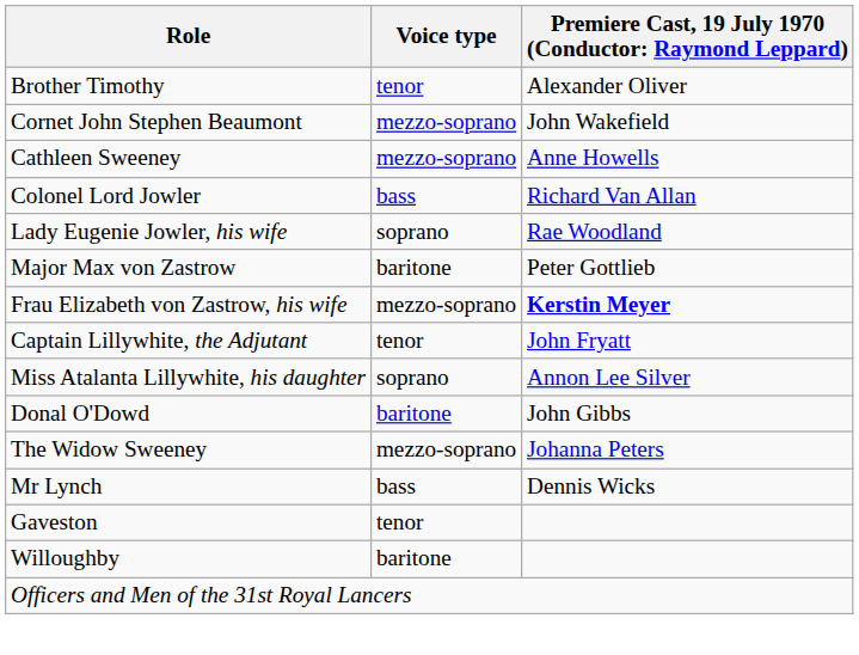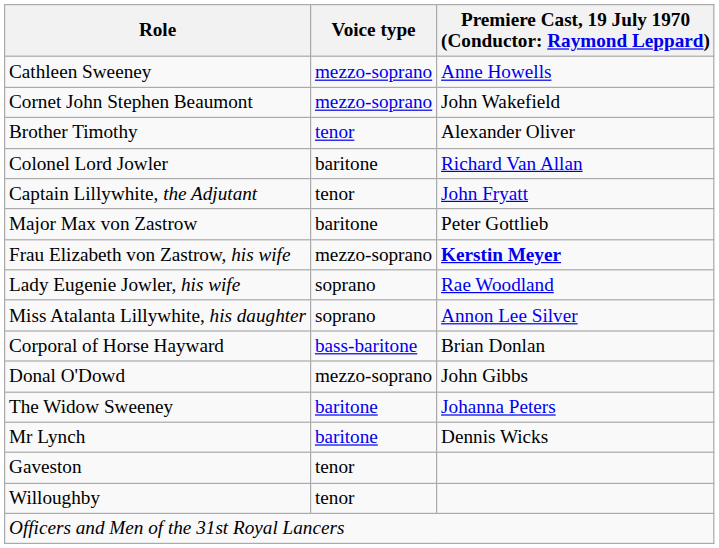 <table class="wikitable">
 <tr>
 <th>Role</th>
 <th>Voice type</th>
 <th>Premiere Cast, 19 July 1970<br>(Conductor: <a href='#'>Raymond Leppard</a>)</th>
 </tr>
 <tr>
-<td>Brother Timothy</td>
-<td><a href='#'>tenor</a></td>
-<td>Alexander Oliver</td>
+<td>Cathleen Sweeney</td>
+<td><a href='#'>mezzo-soprano</a></td>
+<td><a href='#'>Anne Howells</a></td>
 </tr>
 <tr>
 <td>Cornet John Stephen Beaumont</td>
 <td><a href='#'>mezzo-soprano</a></td>
 <td>John Wakefield</td>
 </tr>
 <tr>
-<td>Cathleen Sweeney</td>
-<td><a href='#'>mezzo-soprano</a></td>
-<td><a href='#'>Anne Howells</a></td>
+<td>Brother Timothy</td>
+<td><a href='#'>tenor</a></td>
+<td>Alexander Oliver</td>
 </tr>
 <tr>
 <td>Colonel Lord Jowler</td>
-<td><a href='#'>bass</a></td>
+<td>baritone</td>
 <td><a href='#'>Richard Van Allan</a></td>
 </tr>
 <tr>
-<td>Lady Eugenie Jowler, <em>his wife</em></td>
-<td>soprano</td>
-<td><a href='#'>Rae Woodland</a></td>
+<td>Captain Lillywhite, <em>the Adjutant</em></td>
+<td>tenor</td>
+<td><a href='#'>John Fryatt</a></td>
 </tr>
 <tr>
 <td>Major Max von Zastrow</td>
 <td>baritone</td>
 <td>Peter Gottlieb</td>
 </tr>
 <tr>
 <td>Frau Elizabeth von Zastrow, <em>his wife</em></td>
 <td>mezzo-soprano</td>
 <td><strong><a href='#'>Kerstin Meyer</a></strong></td>
 </tr>
 <tr>
-<td>Captain Lillywhite, <em>the Adjutant</em></td>
-<td>tenor</td>
-<td><a href='#'>John Fryatt</a></td>
+<td>Lady Eugenie Jowler, <em>his wife</em></td>
+<td>soprano</td>
+<td><a href='#'>Rae Woodland</a></td>
 </tr>
 <tr>
 <td>Miss Atalanta Lillywhite, <em>his daughter</em></td>
 <td>soprano</td>
 <td><a href='#'>Annon Lee Silver</a></td>
 </tr>
 <tr>
+<td>Corporal of Horse Hayward</td>
+<td><a href='#'>bass-baritone</a></td>
+<td>Brian Donlan</td>
+</tr>
+<tr>
 <td>Donal O'Dowd</td>
-<td><a href='#'>baritone</a></td>
+<td>mezzo-soprano</td>
 <td>John Gibbs</td>
 </tr>
 <tr>
 <td>The Widow Sweeney</td>
-<td>mezzo-soprano</td>
+<td><a href='#'>baritone</a></td>
 <td><a href='#'>Johanna Peters</a></td>
 </tr>
 <tr>
 <td>Mr Lynch</td>
-<td>bass</td>
+<td><a href='#'>baritone</a></td>
 <td>Dennis Wicks</td>
 </tr>
 <tr>
 <td>Gaveston</td>
 <td>tenor</td>
 <td></td>
 </tr>
 <tr>
 <td>Willoughby</td>
-<td>baritone</td>
+<td>tenor</td>
 <td></td>
 </tr>
 <tr>
 <td colspan="3"><em>Officers and Men of the 31st Royal Lancers</em></td>
 </tr>
 </table>
